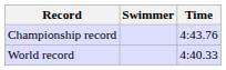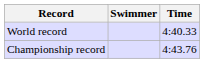 <table class="wikitable" style="text-align:left">
 <tr>
 <th>Record</th>
 <th>Swimmer</th>
 <th>Time</th>
 </tr>
 <tr bgcolor=ddddff>
+<td>World record</td>
+<td></td>
+<td>4:40.33</td>
+</tr>
+<tr bgcolor=ddddff>
 <td>Championship record</td>
 <td></td>
 <td>4:43.76</td>
 </tr>
-<tr bgcolor=ddddff>
-<td>World record</td>
-<td></td>
-<td>4:40.33</td>
-</tr>
 </table>
